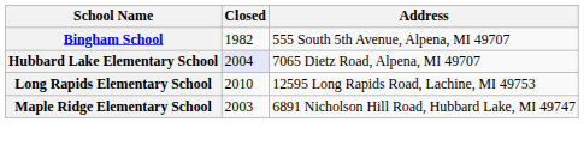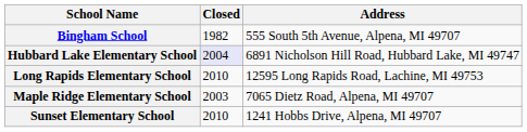 <table class="wikitable sortable plainrowheaders">
 <tr>
 <th scope="col">School Name</th>
 <th>Closed</th>
 <th scope="col">Address</th>
 </tr>
 <tr>
 <th scope="row"><a href='#'>Bingham School</a></th>
 <td>1982</td>
 <td>555 South 5th Avenue, Alpena, MI 49707</td>
 </tr>
 <tr>
 <th scope="row">Hubbard Lake Elementary School</th>
 <td style="background: lavender;">2004</td>
-<td>7065 Dietz Road, Alpena, MI 49707</td>
+<td>6891 Nicholson Hill Road, Hubbard Lake, MI 49747</td>
 </tr>
 <tr>
 <th scope="row">Long Rapids Elementary School</th>
 <td>2010</td>
 <td>12595 Long Rapids Road, Lachine, MI 49753</td>
 </tr>
 <tr>
 <th scope="row">Maple Ridge Elementary School</th>
 <td>2003</td>
-<td>6891 Nicholson Hill Road, Hubbard Lake, MI 49747</td>
+<td>7065 Dietz Road, Alpena, MI 49707</td>
+</tr>
+<tr>
+<th scope="row">Sunset Elementary School</th>
+<td>2010</td>
+<td>1241 Hobbs Drive, Alpena, MI 49707</td>
 </tr>
 </table>
